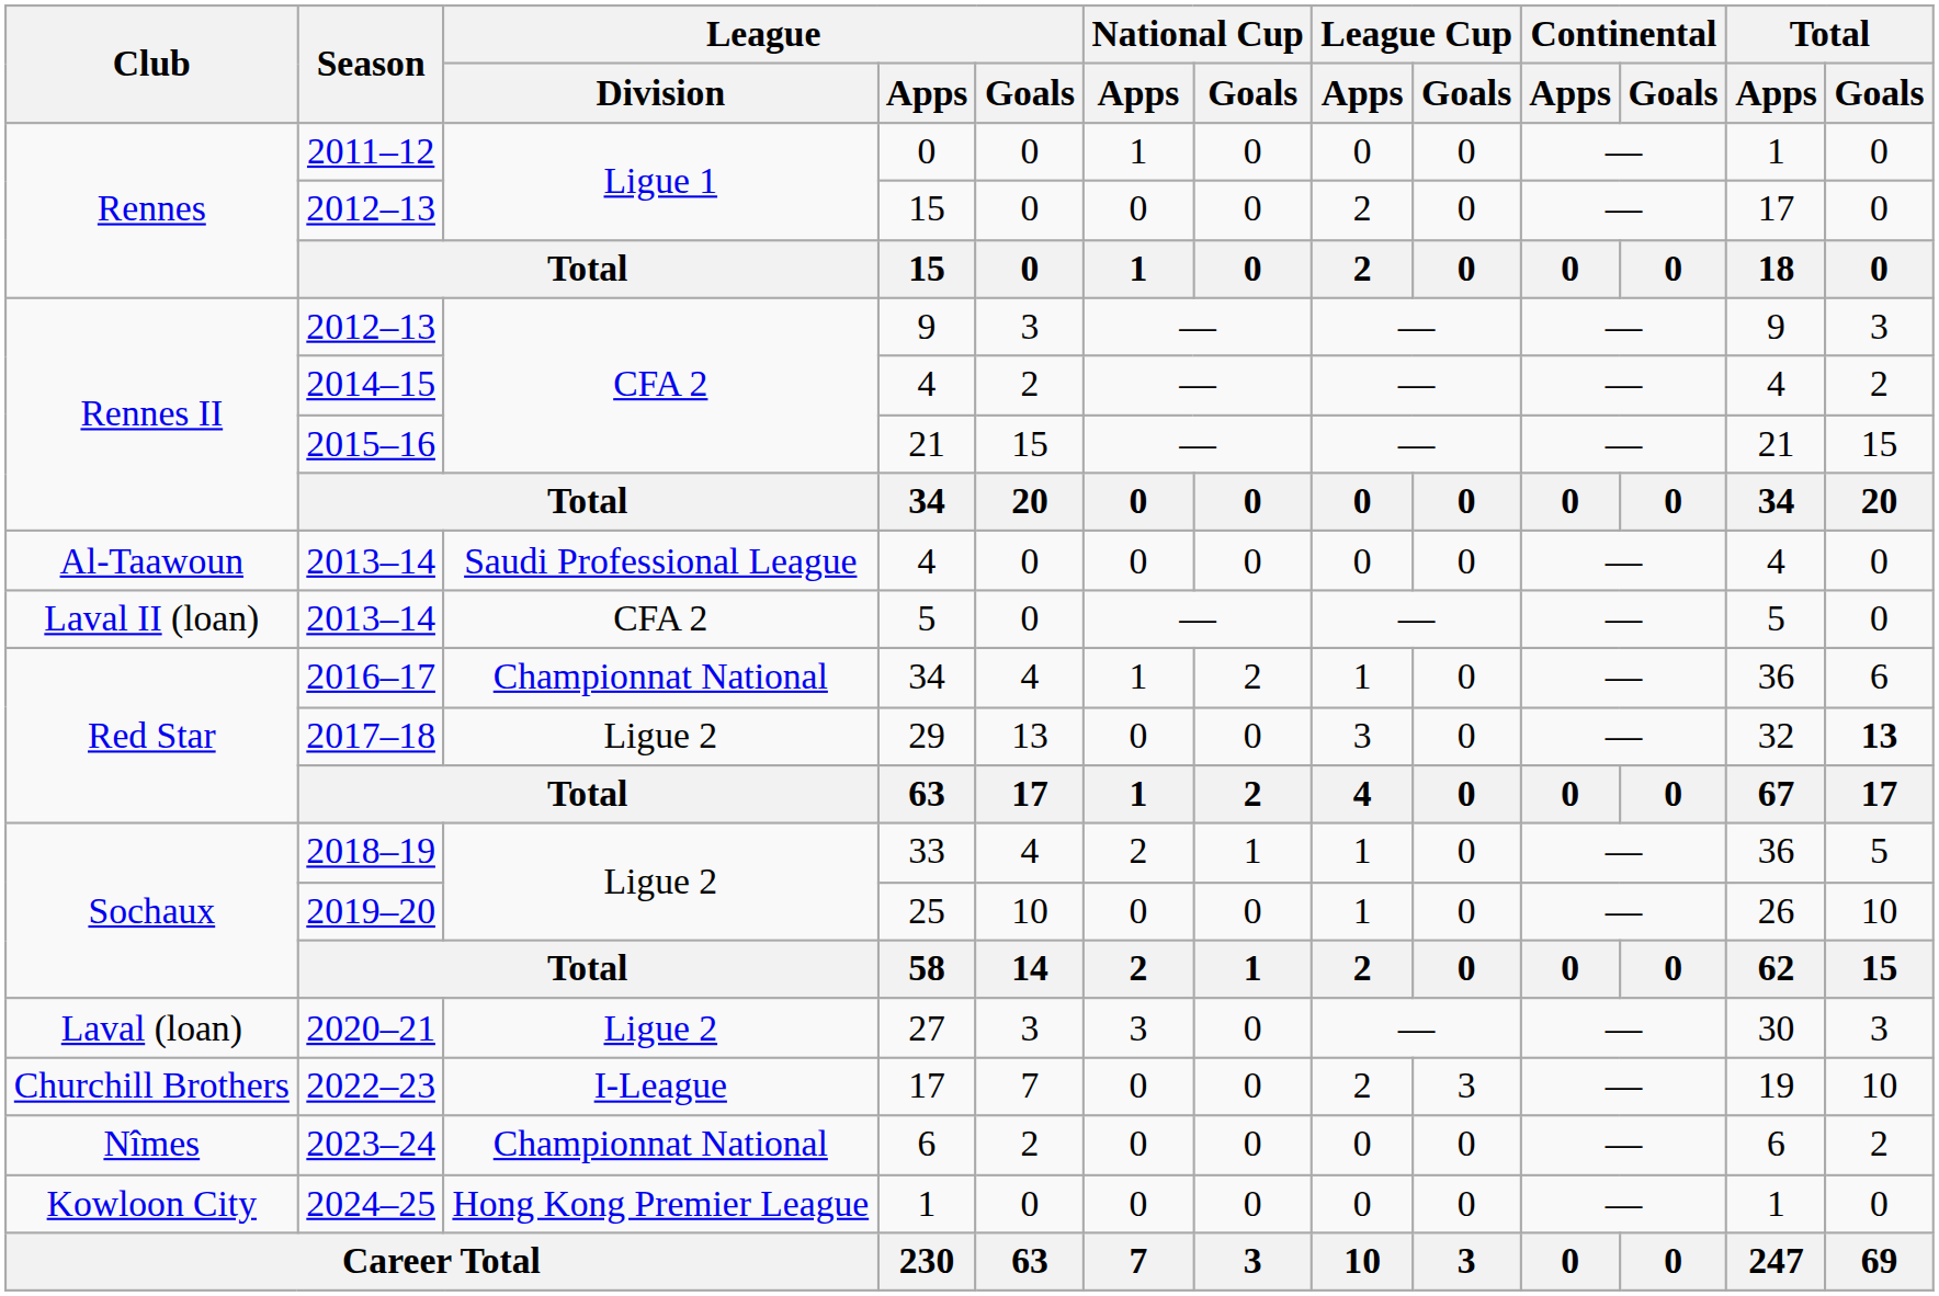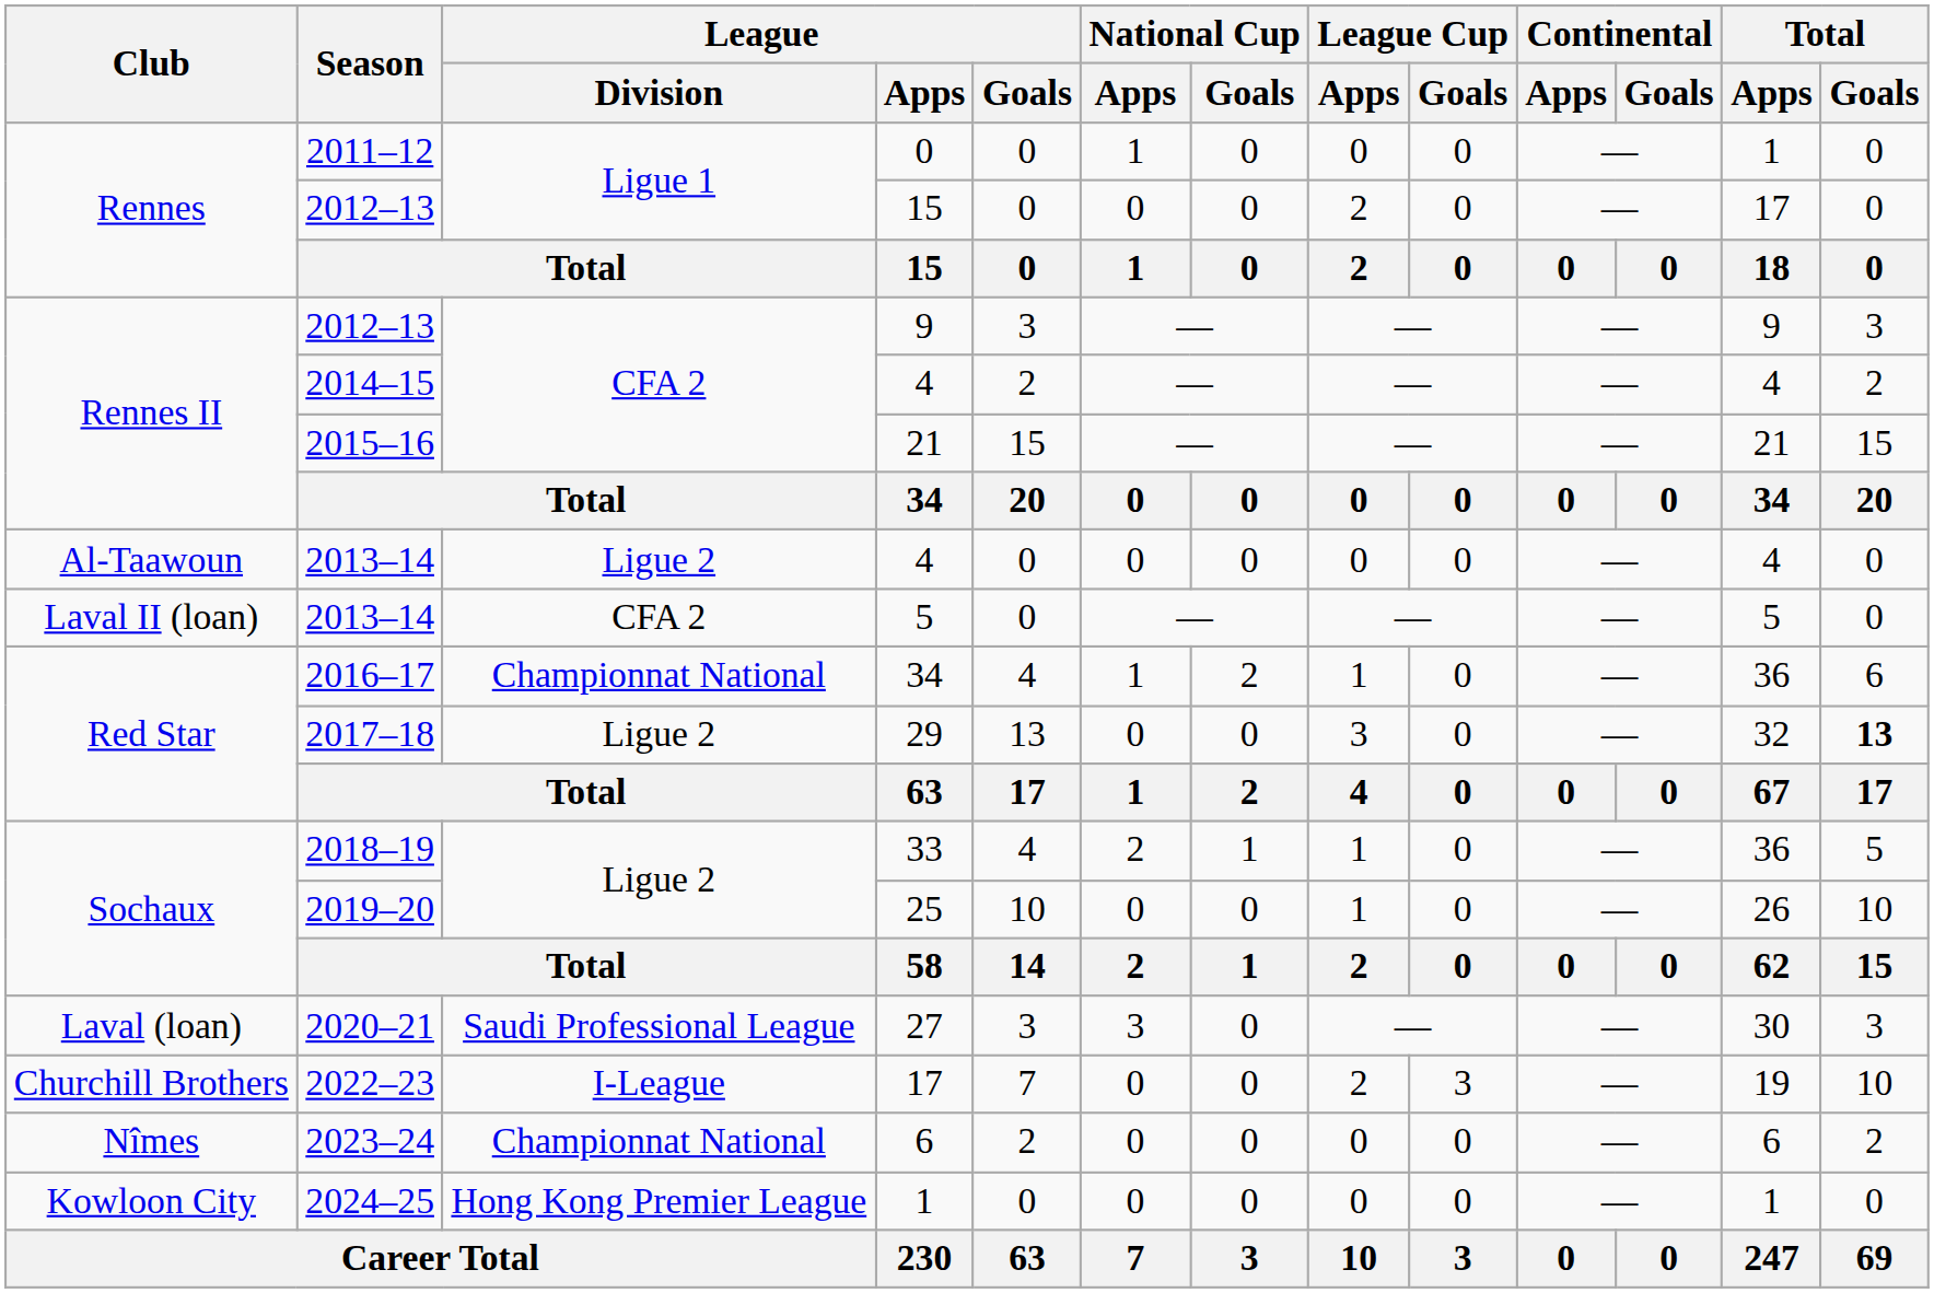 <table class="wikitable" style="text-align:center">
 <tr>
 <th rowspan="2">Club</th>
 <th rowspan="2">Season</th>
 <th colspan="3">League</th>
 <th colspan="2">National Cup</th>
 <th colspan="2">League Cup</th>
 <th colspan="2">Continental</th>
 <th colspan="2">Total</th>
 </tr>
 <tr>
 <th>Division</th>
 <th>Apps</th>
 <th>Goals</th>
 <th>Apps</th>
 <th>Goals</th>
 <th>Apps</th>
 <th>Goals</th>
 <th>Apps</th>
 <th>Goals</th>
 <th>Apps</th>
 <th>Goals</th>
 </tr>
 <tr>
 <td rowspan="3"><a href='#'>Rennes</a></td>
 <td><a href='#'>2011–12</a></td>
 <td rowspan="2"><a href='#'>Ligue 1</a></td>
 <td>0</td>
 <td>0</td>
 <td>1</td>
 <td>0</td>
 <td>0</td>
 <td>0</td>
 <td colspan="2">—</td>
 <td>1</td>
 <td>0</td>
 </tr>
 <tr>
 <td><a href='#'>2012–13</a></td>
 <td>15</td>
 <td>0</td>
 <td>0</td>
 <td>0</td>
 <td>2</td>
 <td>0</td>
 <td colspan="2">—</td>
 <td>17</td>
 <td>0</td>
 </tr>
 <tr>
 <th colspan="2">Total</th>
 <th>15</th>
 <th>0</th>
 <th>1</th>
 <th>0</th>
 <th>2</th>
 <th>0</th>
 <th>0</th>
 <th>0</th>
 <th>18</th>
 <th>0</th>
 </tr>
 <tr>
 <td rowspan="4"><a href='#'>Rennes II</a></td>
 <td><a href='#'>2012–13</a></td>
 <td rowspan="3"><a href='#'>CFA 2</a></td>
 <td>9</td>
 <td>3</td>
 <td colspan="2">—</td>
 <td colspan="2">—</td>
 <td colspan="2">—</td>
 <td>9</td>
 <td>3</td>
 </tr>
 <tr>
 <td><a href='#'>2014–15</a></td>
 <td>4</td>
 <td>2</td>
 <td colspan="2">—</td>
 <td colspan="2">—</td>
 <td colspan="2">—</td>
 <td>4</td>
 <td>2</td>
 </tr>
 <tr>
 <td><a href='#'>2015–16</a></td>
 <td>21</td>
 <td>15</td>
 <td colspan="2">—</td>
 <td colspan="2">—</td>
 <td colspan="2">—</td>
 <td>21</td>
 <td>15</td>
 </tr>
 <tr>
 <th colspan="2">Total</th>
 <th>34</th>
 <th>20</th>
 <th>0</th>
 <th>0</th>
 <th>0</th>
 <th>0</th>
 <th>0</th>
 <th>0</th>
 <th>34</th>
 <th>20</th>
 </tr>
 <tr>
 <td rowspan="1"><a href='#'>Al-Taawoun</a></td>
 <td><a href='#'>2013–14</a></td>
-<td rowspan="1"><a href='#'>Saudi Professional League</a></td>
+<td rowspan="1"><a href='#'>Ligue 2</a></td>
 <td>4</td>
 <td>0</td>
 <td>0</td>
 <td>0</td>
 <td>0</td>
 <td>0</td>
 <td colspan="2">—</td>
 <td>4</td>
 <td>0</td>
 </tr>
 <tr>
 <td rowspan="1"><a href='#'>Laval II</a> (loan)</td>
 <td><a href='#'>2013–14</a></td>
 <td rowspan="1">CFA 2</td>
 <td>5</td>
 <td>0</td>
 <td colspan="2">—</td>
 <td colspan="2">—</td>
 <td colspan="2">—</td>
 <td>5</td>
 <td>0</td>
 </tr>
 <tr>
 <td rowspan="3"><a href='#'>Red Star</a></td>
 <td><a href='#'>2016–17</a></td>
 <td rowspan="1"><a href='#'>Championnat National</a></td>
 <td>34</td>
 <td>4</td>
 <td>1</td>
 <td>2</td>
 <td>1</td>
 <td>0</td>
 <td colspan="2">—</td>
 <td>36</td>
 <td>6</td>
 </tr>
 <tr>
 <td><a href='#'>2017–18</a></td>
 <td rowspan="1">Ligue 2</td>
 <td>29</td>
 <td>13</td>
 <td>0</td>
 <td>0</td>
 <td>3</td>
 <td>0</td>
 <td colspan="2">—</td>
 <td>32</td>
 <td><strong>13</strong></td>
 </tr>
 <tr>
 <th colspan="2">Total</th>
 <th>63</th>
 <th>17</th>
 <th>1</th>
 <th>2</th>
 <th>4</th>
 <th>0</th>
 <th>0</th>
 <th>0</th>
 <th>67</th>
 <th>17</th>
 </tr>
 <tr>
 <td rowspan="3"><a href='#'>Sochaux</a></td>
 <td><a href='#'>2018–19</a></td>
 <td rowspan="2">Ligue 2</td>
 <td>33</td>
 <td>4</td>
 <td>2</td>
 <td>1</td>
 <td>1</td>
 <td>0</td>
 <td colspan="2">—</td>
 <td>36</td>
 <td>5</td>
 </tr>
 <tr>
 <td><a href='#'>2019–20</a></td>
 <td>25</td>
 <td>10</td>
 <td>0</td>
 <td>0</td>
 <td>1</td>
 <td>0</td>
 <td colspan="2">—</td>
 <td>26</td>
 <td>10</td>
 </tr>
 <tr>
 <th colspan="2">Total</th>
 <th>58</th>
 <th>14</th>
 <th>2</th>
 <th>1</th>
 <th>2</th>
 <th>0</th>
 <th>0</th>
 <th>0</th>
 <th>62</th>
 <th>15</th>
 </tr>
 <tr>
 <td rowspan="1"><a href='#'>Laval</a> (loan)</td>
 <td><a href='#'>2020–21</a></td>
-<td rowspan="1"><a href='#'>Ligue 2</a></td>
+<td rowspan="1"><a href='#'>Saudi Professional League</a></td>
 <td>27</td>
 <td>3</td>
 <td>3</td>
 <td>0</td>
 <td colspan="2">—</td>
 <td colspan="2">—</td>
 <td>30</td>
 <td>3</td>
 </tr>
 <tr>
 <td><a href='#'>Churchill Brothers</a></td>
 <td><a href='#'>2022–23</a></td>
 <td rowspan="1"><a href='#'>I-League</a></td>
 <td>17</td>
 <td>7</td>
 <td>0</td>
 <td>0</td>
 <td>2</td>
 <td>3</td>
 <td colspan="2">—</td>
 <td>19</td>
 <td>10</td>
 </tr>
 <tr>
 <td rowspan="1"><a href='#'>Nîmes</a></td>
 <td><a href='#'>2023–24</a></td>
 <td rowspan="1"><a href='#'>Championnat National</a></td>
 <td>6</td>
 <td>2</td>
 <td>0</td>
 <td>0</td>
 <td>0</td>
 <td>0</td>
 <td colspan="2">—</td>
 <td>6</td>
 <td>2</td>
 </tr>
 <tr>
 <td rowspan="1"><a href='#'>Kowloon City</a></td>
 <td><a href='#'>2024–25</a></td>
 <td><a href='#'>Hong Kong Premier League</a></td>
 <td>1</td>
 <td>0</td>
 <td>0</td>
 <td>0</td>
 <td>0</td>
 <td>0</td>
 <td colspan="2">—</td>
 <td>1</td>
 <td>0</td>
 </tr>
 <tr>
 <th colspan="3">Career Total</th>
 <th>230</th>
 <th>63</th>
 <th>7</th>
 <th>3</th>
 <th>10</th>
 <th>3</th>
 <th>0</th>
 <th>0</th>
 <th>247</th>
 <th>69</th>
 </tr>
 </table>
